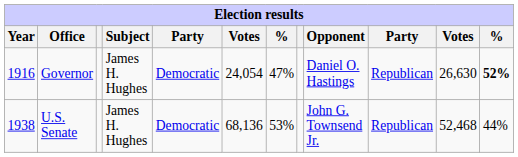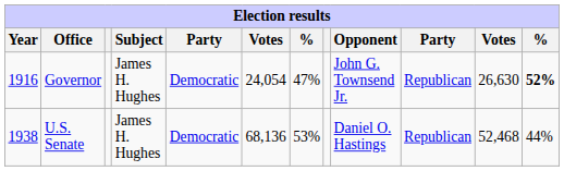 <table class=wikitable style="width: 94%" style="text-align: center;" align="center">
 <tr bgcolor=#cccccc>
 <th colspan=13 style="background: #ccccff;">Election results</th>
 </tr>
 <tr>
 <th><strong>Year</strong></th>
 <th><strong>Office</strong></th>
 <th></th>
 <th><strong>Subject</strong></th>
 <th><strong>Party</strong></th>
 <th><strong>Votes</strong></th>
 <th><strong>%</strong></th>
 <th></th>
 <th><strong>Opponent</strong></th>
 <th><strong>Party</strong></th>
 <th><strong>Votes</strong></th>
 <th><strong>%</strong></th>
 </tr>
 <tr>
 <td><a href='#'>1916</a></td>
 <td><a href='#'>Governor</a></td>
 <td></td>
 <td>James H. Hughes</td>
 <td><a href='#'>Democratic</a></td>
 <td>24,054</td>
 <td>47%</td>
 <td></td>
-<td><a href='#'>Daniel O. Hastings</a></td>
+<td><a href='#'>John G. Townsend Jr.</a></td>
 <td><a href='#'>Republican</a></td>
 <td>26,630</td>
 <td><strong>52%</strong></td>
 </tr>
 <tr>
 <td><a href='#'>1938</a></td>
 <td><a href='#'>U.S. Senate</a></td>
 <td></td>
 <td>James H. Hughes</td>
 <td><a href='#'>Democratic</a></td>
 <td>68,136</td>
 <td>53%</td>
 <td></td>
-<td><a href='#'>John G. Townsend Jr.</a></td>
+<td><a href='#'>Daniel O. Hastings</a></td>
 <td><a href='#'>Republican</a></td>
 <td>52,468</td>
 <td>44%</td>
 </tr>
 </table>
